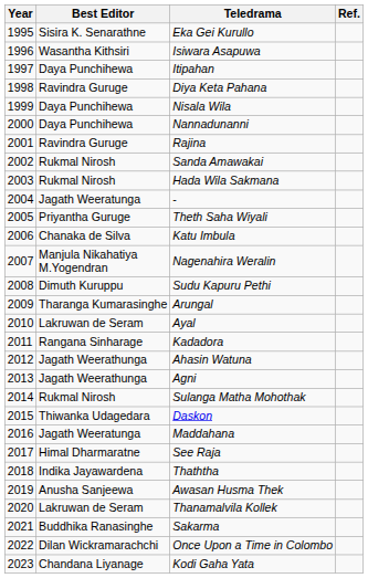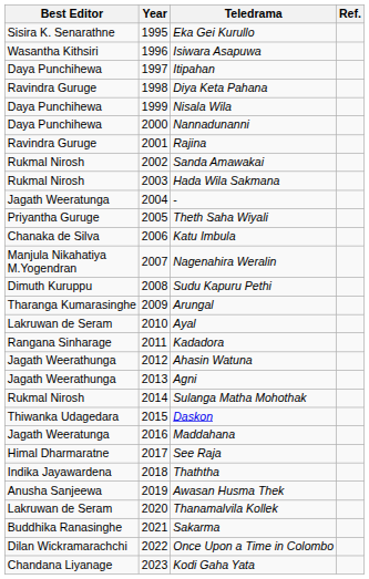 <table class="wikitable">
 <tr>
+<th>Best Editor</th>
 <th>Year</th>
-<th>Best Editor</th>
 <th>Teledrama</th>
 <th>Ref.</th>
 </tr>
 <tr>
+<td>Sisira K. Senarathne</td>
 <td>1995</td>
-<td>Sisira K. Senarathne</td>
 <td><em>Eka Gei Kurullo</em></td>
 <td></td>
 </tr>
 <tr>
+<td>Wasantha Kithsiri</td>
 <td>1996</td>
-<td>Wasantha Kithsiri</td>
 <td><em>Isiwara Asapuwa</em></td>
 <td></td>
 </tr>
 <tr>
+<td>Daya Punchihewa</td>
 <td>1997</td>
-<td>Daya Punchihewa</td>
 <td><em>Itipahan</em></td>
 <td></td>
 </tr>
 <tr>
+<td>Ravindra Guruge</td>
 <td>1998</td>
-<td>Ravindra Guruge</td>
 <td><em>Diya Keta Pahana</em></td>
 <td></td>
 </tr>
 <tr>
+<td>Daya Punchihewa</td>
 <td>1999</td>
-<td>Daya Punchihewa</td>
 <td><em>Nisala Wila</em></td>
 <td></td>
 </tr>
 <tr>
+<td>Daya Punchihewa</td>
 <td>2000</td>
-<td>Daya Punchihewa</td>
 <td><em>Nannadunanni</em></td>
 <td></td>
 </tr>
 <tr>
+<td>Ravindra Guruge</td>
 <td>2001</td>
-<td>Ravindra Guruge</td>
 <td><em>Rajina</em></td>
 <td></td>
 </tr>
 <tr>
+<td>Rukmal Nirosh</td>
 <td>2002</td>
-<td>Rukmal Nirosh</td>
 <td><em>Sanda Amawakai</em></td>
 <td></td>
 </tr>
 <tr>
+<td>Rukmal Nirosh</td>
 <td>2003</td>
-<td>Rukmal Nirosh</td>
 <td><em>Hada Wila Sakmana</em></td>
 <td></td>
 </tr>
 <tr>
+<td>Jagath Weeratunga</td>
 <td>2004</td>
-<td>Jagath Weeratunga</td>
 <td>-</td>
 <td></td>
 </tr>
 <tr>
+<td>Priyantha Guruge</td>
 <td>2005</td>
-<td>Priyantha Guruge</td>
 <td><em>Theth Saha Wiyali</em></td>
 <td></td>
 </tr>
 <tr>
+<td>Chanaka de Silva</td>
 <td>2006</td>
-<td>Chanaka de Silva</td>
 <td><em>Katu Imbula</em></td>
 <td></td>
 </tr>
 <tr>
+<td>Manjula Nikahatiya <br> M.Yogendran</td>
 <td>2007</td>
-<td>Manjula Nikahatiya <br> M.Yogendran</td>
 <td><em>Nagenahira Weralin</em></td>
 <td></td>
 </tr>
 <tr>
+<td>Dimuth Kuruppu</td>
 <td>2008</td>
-<td>Dimuth Kuruppu</td>
 <td><em>Sudu Kapuru Pethi</em></td>
 <td></td>
 </tr>
 <tr>
+<td>Tharanga Kumarasinghe</td>
 <td>2009</td>
-<td>Tharanga Kumarasinghe</td>
 <td><em>Arungal</em></td>
 <td></td>
 </tr>
 <tr>
+<td>Lakruwan de Seram</td>
 <td>2010</td>
-<td>Lakruwan de Seram</td>
 <td><em>Ayal</em></td>
 <td></td>
 </tr>
 <tr>
+<td>Rangana Sinharage</td>
 <td>2011</td>
-<td>Rangana Sinharage</td>
 <td><em>Kadadora</em></td>
 <td></td>
 </tr>
 <tr>
+<td>Jagath Weerathunga</td>
 <td>2012</td>
-<td>Jagath Weerathunga</td>
 <td><em>Ahasin Watuna</em></td>
 <td></td>
 </tr>
 <tr>
+<td>Jagath Weerathunga</td>
 <td>2013</td>
-<td>Jagath Weerathunga</td>
 <td><em>Agni</em></td>
 <td></td>
 </tr>
 <tr>
+<td>Rukmal Nirosh</td>
 <td>2014</td>
-<td>Rukmal Nirosh</td>
 <td><em>Sulanga Matha Mohothak</em></td>
 <td></td>
 </tr>
 <tr>
+<td>Thiwanka Udagedara</td>
 <td>2015</td>
-<td>Thiwanka Udagedara</td>
 <td><em><a href='#'>Daskon</a></em></td>
 <td></td>
 </tr>
 <tr>
+<td>Jagath Weeratunga</td>
 <td>2016</td>
-<td>Jagath Weeratunga</td>
 <td><em>Maddahana</em></td>
 <td></td>
 </tr>
 <tr>
+<td>Himal Dharmaratne</td>
 <td>2017</td>
-<td>Himal Dharmaratne</td>
 <td><em>See Raja</em></td>
 <td></td>
 </tr>
 <tr>
+<td>Indika Jayawardena</td>
 <td>2018</td>
-<td>Indika Jayawardena</td>
 <td><em>Thaththa</em></td>
 <td></td>
 </tr>
 <tr>
+<td>Anusha Sanjeewa</td>
 <td>2019</td>
-<td>Anusha Sanjeewa</td>
 <td><em>Awasan Husma Thek</em></td>
 <td></td>
 </tr>
 <tr>
+<td>Lakruwan de Seram</td>
 <td>2020</td>
-<td>Lakruwan de Seram</td>
 <td><em>Thanamalvila Kollek</em></td>
 <td></td>
 </tr>
 <tr>
+<td>Buddhika Ranasinghe</td>
 <td>2021</td>
-<td>Buddhika Ranasinghe</td>
 <td><em>Sakarma</em></td>
 <td></td>
 </tr>
 <tr>
+<td>Dilan Wickramarachchi</td>
 <td>2022</td>
-<td>Dilan Wickramarachchi</td>
 <td><em>Once Upon a Time in Colombo</em></td>
 <td></td>
 </tr>
 <tr>
+<td>Chandana Liyanage</td>
 <td>2023</td>
-<td>Chandana Liyanage</td>
 <td><em>Kodi Gaha Yata</em></td>
 <td></td>
 </tr>
 </table>
